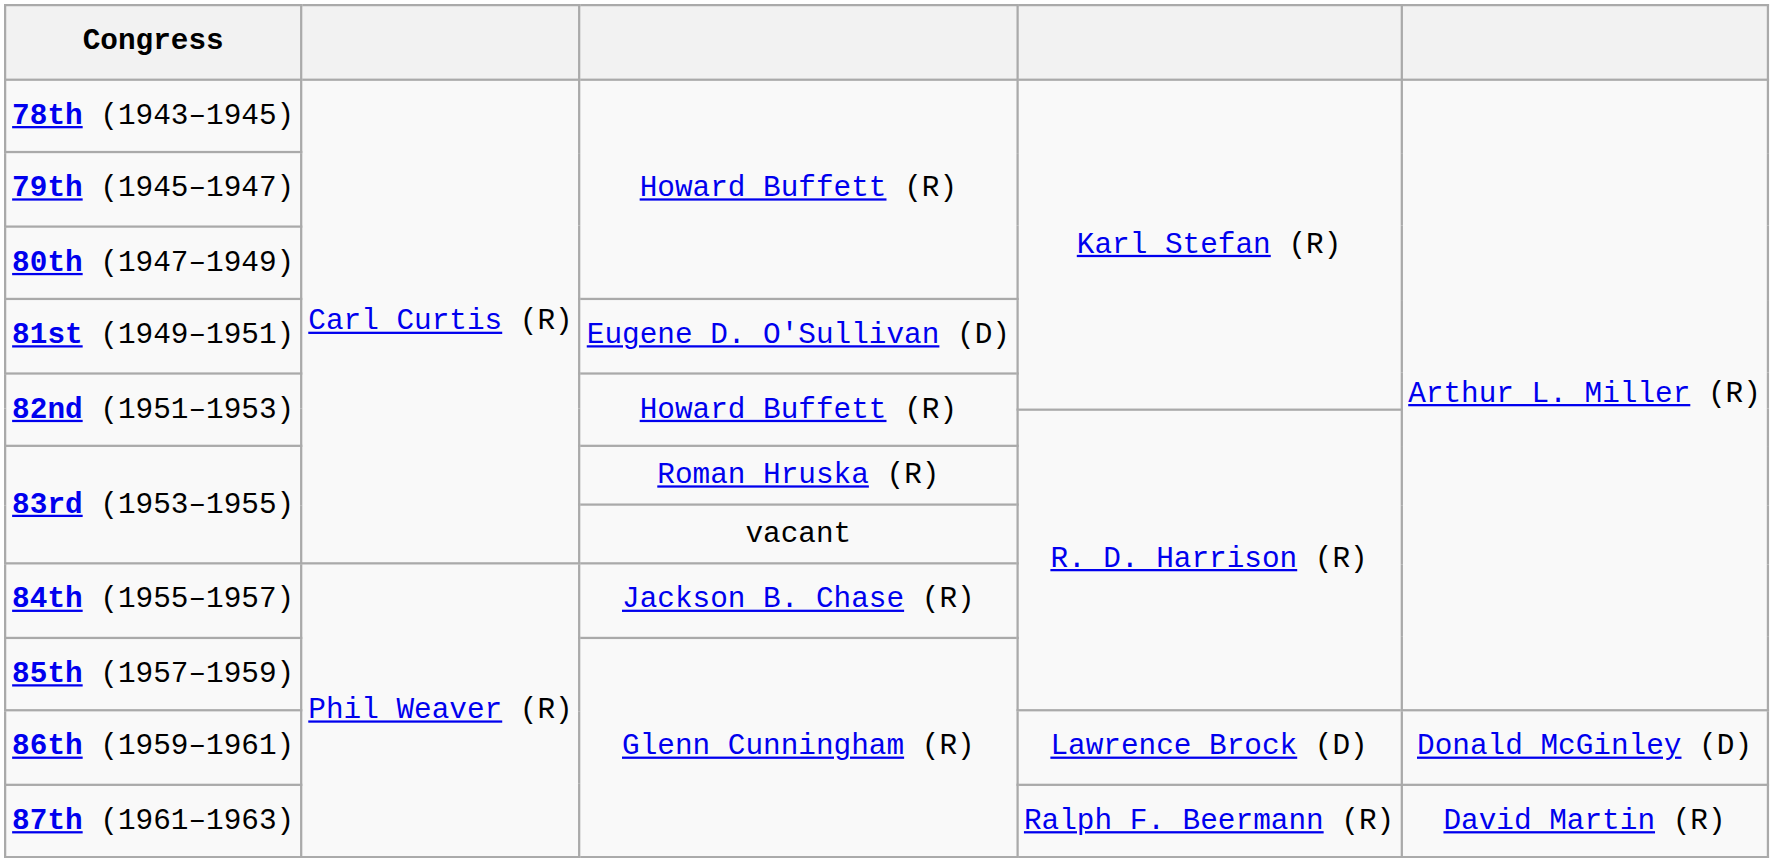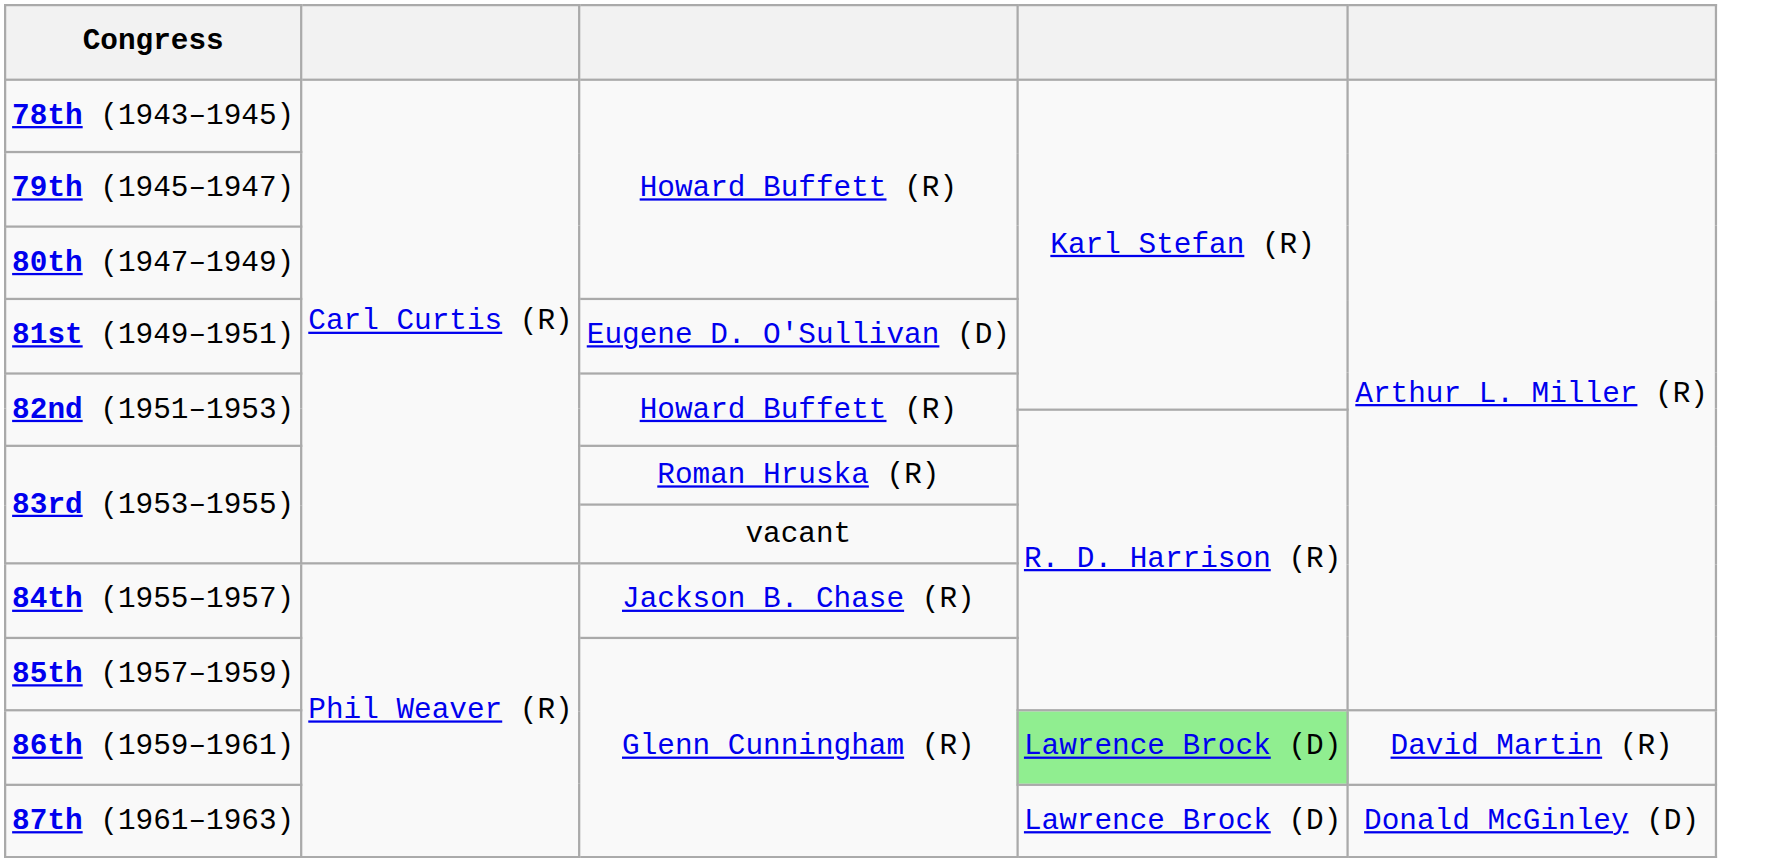 <table class=wikitable style="text-align:center">
 <tr style="height:2.5em">
 <th>Congress</th>
 <th></th>
 <th></th>
 <th></th>
 <th></th>
 </tr>
 <tr style="height:2.5em">
 <td><strong><a href='#'>78th</a></strong> (1943–1945)</td>
 <td rowspan=8 ><a href='#'>Carl Curtis</a> (R)</td>
 <td rowspan=3 ><a href='#'>Howard Buffett</a> (R)</td>
 <td rowspan=5 ><a href='#'>Karl Stefan</a> (R)</td>
 <td rowspan=10 ><a href='#'>Arthur L. Miller</a> (R)</td>
 </tr>
 <tr style="height:2.5em">
 <td><strong><a href='#'>79th</a></strong> (1945–1947)</td>
 </tr>
 <tr style="height:2.5em">
 <td><strong><a href='#'>80th</a></strong> (1947–1949)</td>
 </tr>
 <tr style="height:2.5em">
 <td><strong><a href='#'>81st</a></strong> (1949–1951)</td>
 <td><a href='#'>Eugene D. O'Sullivan</a> (D)</td>
 </tr>
 <tr style="height:1.25em">
 <td rowspan=2><strong><a href='#'>82nd</a></strong> (1951–1953)</td>
 <td rowspan=2 ><a href='#'>Howard Buffett</a> (R)</td>
 </tr>
 <tr style="height:1.25em">
 <td rowspan=5 ><a href='#'>R. D. Harrison</a> (R)</td>
 </tr>
 <tr style="height:2em">
 <td rowspan=2><strong><a href='#'>83rd</a></strong> (1953–1955)</td>
 <td><a href='#'>Roman Hruska</a> (R)</td>
 </tr>
 <tr style="height:2em">
 <td>vacant</td>
 </tr>
 <tr style="height:2.5em">
 <td><strong><a href='#'>84th</a></strong> (1955–1957)</td>
 <td rowspan=4 ><a href='#'>Phil Weaver</a> (R)</td>
 <td><a href='#'>Jackson B. Chase</a> (R)</td>
 </tr>
 <tr style="height:2.5em">
 <td><strong><a href='#'>85th</a></strong> (1957–1959)</td>
 <td rowspan=3 ><a href='#'>Glenn Cunningham</a> (R)</td>
 </tr>
 <tr style="height:2.5em">
 <td><strong><a href='#'>86th</a></strong> (1959–1961)</td>
+<td style="background: lightgreen;"><a href='#'>Lawrence Brock</a> (D)</td>
+<td><a href='#'>David Martin</a> (R)</td>
+</tr>
+<tr style="height:2.5em">
+<td><strong><a href='#'>87th</a></strong> (1961–1963)</td>
 <td><a href='#'>Lawrence Brock</a> (D)</td>
 <td><a href='#'>Donald McGinley</a> (D)</td>
 </tr>
-<tr style="height:2.5em">
-<td><strong><a href='#'>87th</a></strong> (1961–1963)</td>
-<td><a href='#'>Ralph F. Beermann</a> (R)</td>
-<td><a href='#'>David Martin</a> (R)</td>
-</tr>
 </table>
